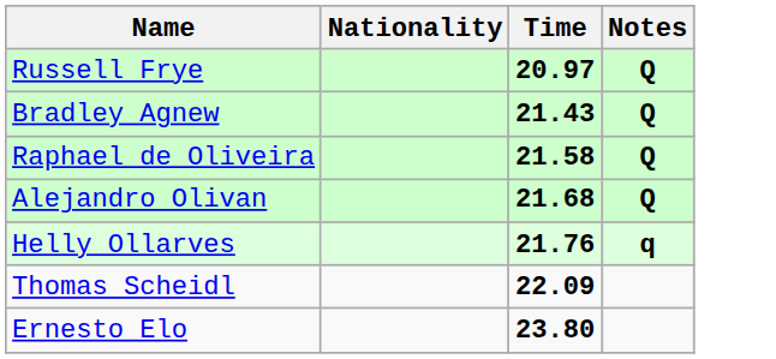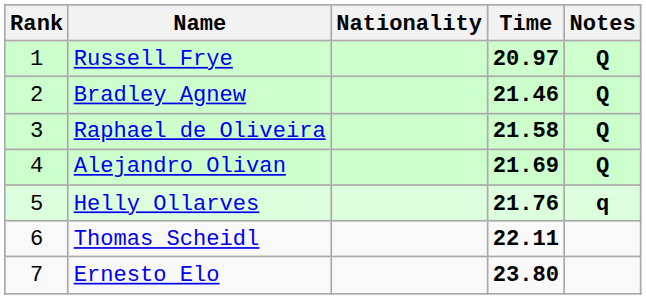 <table class="wikitable sortable" style="text-align:center">
 <tr>
+<th>Rank</th>
 <th>Name</th>
 <th>Nationality</th>
 <th>Time</th>
 <th>Notes</th>
 </tr>
 <tr bgcolor=ccffcc>
+<td>1</td>
 <td align=left><a href='#'>Russell Frye</a></td>
 <td align=left></td>
 <td><strong>20.97</strong></td>
 <td><strong>Q</strong></td>
 </tr>
 <tr bgcolor=ccffcc>
+<td>2</td>
 <td align=left><a href='#'>Bradley Agnew</a></td>
 <td align=left></td>
-<td><strong>21.43</strong></td>
+<td><strong>21.46</strong></td>
 <td><strong>Q</strong></td>
 </tr>
 <tr bgcolor=ccffcc>
+<td>3</td>
 <td align=left><a href='#'>Raphael de Oliveira</a></td>
 <td align=left></td>
 <td><strong>21.58</strong></td>
 <td><strong>Q</strong></td>
 </tr>
 <tr bgcolor=ccffcc>
+<td>4</td>
 <td align=left><a href='#'>Alejandro Olivan</a></td>
 <td align=left></td>
-<td><strong>21.68</strong></td>
+<td><strong>21.69</strong></td>
 <td><strong>Q</strong></td>
 </tr>
 <tr bgcolor=ddffdd>
+<td>5</td>
 <td align=left><a href='#'>Helly Ollarves</a></td>
 <td align=left></td>
 <td><strong>21.76</strong></td>
 <td><strong>q</strong></td>
 </tr>
 <tr>
+<td>6</td>
 <td align=left><a href='#'>Thomas Scheidl</a></td>
 <td align=left></td>
-<td><strong>22.09</strong></td>
+<td><strong>22.11</strong></td>
 <td></td>
 </tr>
 <tr>
+<td>7</td>
 <td align=left><a href='#'>Ernesto Elo</a></td>
 <td align=left></td>
 <td><strong>23.80</strong></td>
 <td></td>
 </tr>
 </table>
